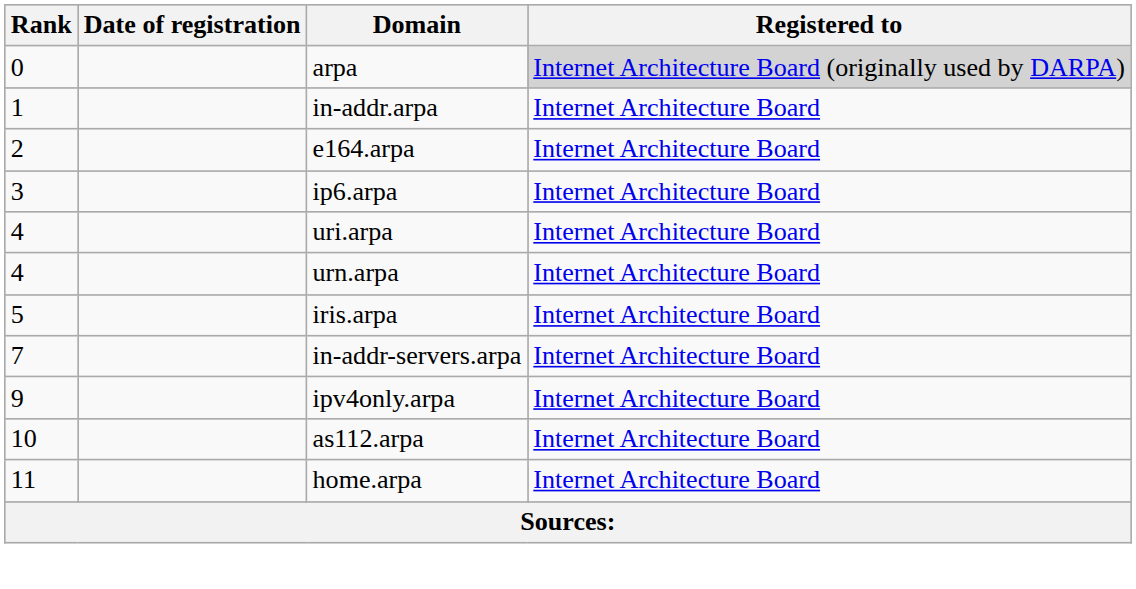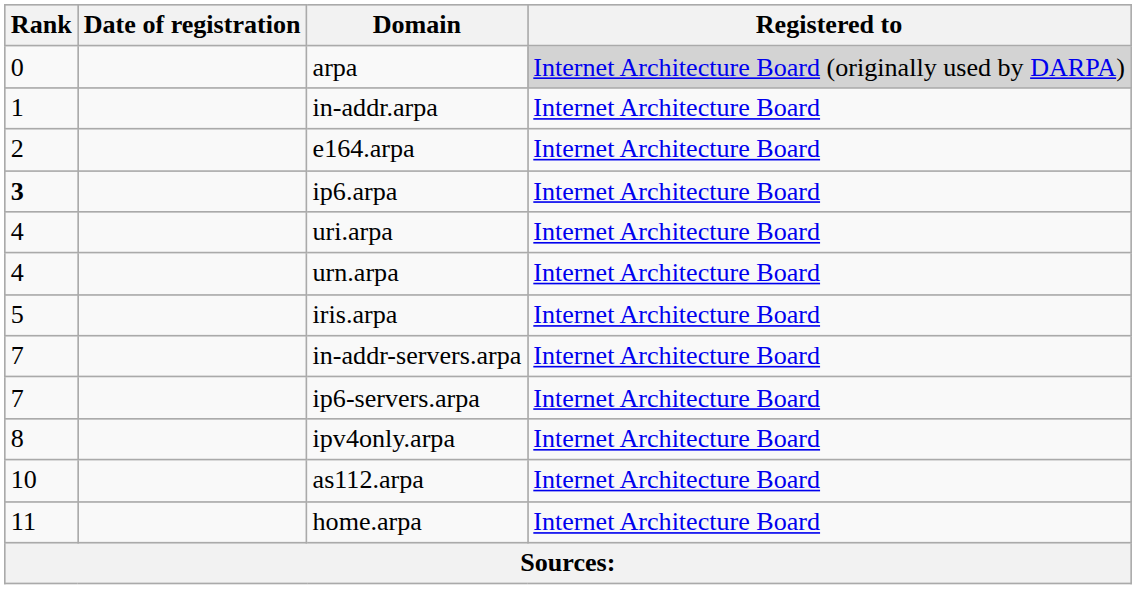 <table class="wikitable sortable">
 <tr>
 <th>Rank</th>
 <th>Date of registration</th>
 <th>Domain</th>
 <th>Registered to</th>
 </tr>
 <tr>
 <td>0</td>
 <td></td>
 <td>arpa</td>
 <td style="background: lightgrey;"><a href='#'>Internet Architecture Board</a> (originally used by <a href='#'>DARPA</a>)</td>
 </tr>
 <tr>
 <td>1</td>
 <td></td>
 <td>in-addr.arpa</td>
 <td><a href='#'>Internet Architecture Board</a></td>
 </tr>
 <tr>
 <td>2</td>
 <td></td>
 <td>e164.arpa</td>
 <td><a href='#'>Internet Architecture Board</a></td>
 </tr>
 <tr>
-<td>3</td>
+<td><strong>3</strong></td>
 <td></td>
 <td>ip6.arpa</td>
 <td><a href='#'>Internet Architecture Board</a></td>
 </tr>
 <tr>
 <td>4</td>
 <td></td>
 <td>uri.arpa</td>
 <td><a href='#'>Internet Architecture Board</a></td>
 </tr>
 <tr>
 <td>4</td>
 <td></td>
 <td>urn.arpa</td>
 <td><a href='#'>Internet Architecture Board</a></td>
 </tr>
 <tr>
 <td>5</td>
 <td></td>
 <td>iris.arpa</td>
 <td><a href='#'>Internet Architecture Board</a></td>
 </tr>
 <tr>
 <td>7</td>
 <td></td>
 <td>in-addr-servers.arpa</td>
 <td><a href='#'>Internet Architecture Board</a></td>
 </tr>
 <tr>
-<td>9</td>
+<td>7</td>
+<td></td>
+<td>ip6-servers.arpa</td>
+<td><a href='#'>Internet Architecture Board</a></td>
+</tr>
+<tr>
+<td>8</td>
 <td></td>
 <td>ipv4only.arpa</td>
 <td><a href='#'>Internet Architecture Board</a></td>
 </tr>
 <tr>
 <td>10</td>
 <td></td>
 <td>as112.arpa</td>
 <td><a href='#'>Internet Architecture Board</a></td>
 </tr>
 <tr>
 <td>11</td>
 <td></td>
 <td>home.arpa</td>
 <td><a href='#'>Internet Architecture Board</a></td>
 </tr>
 <tr>
 <th colspan="4">Sources:</th>
 </tr>
 </table>
